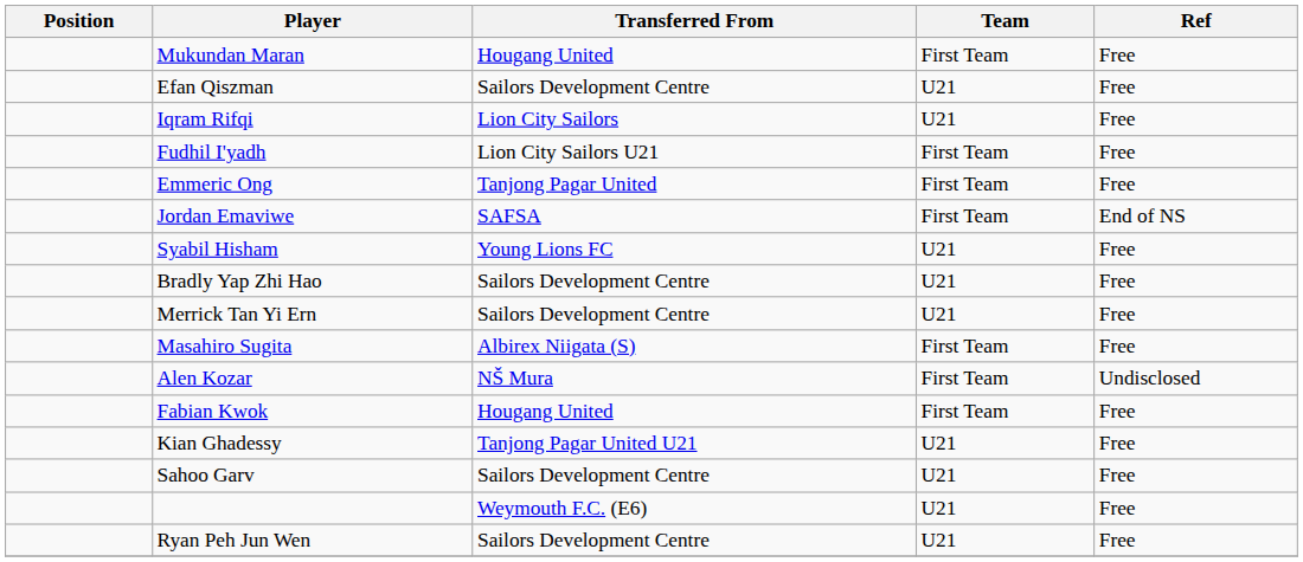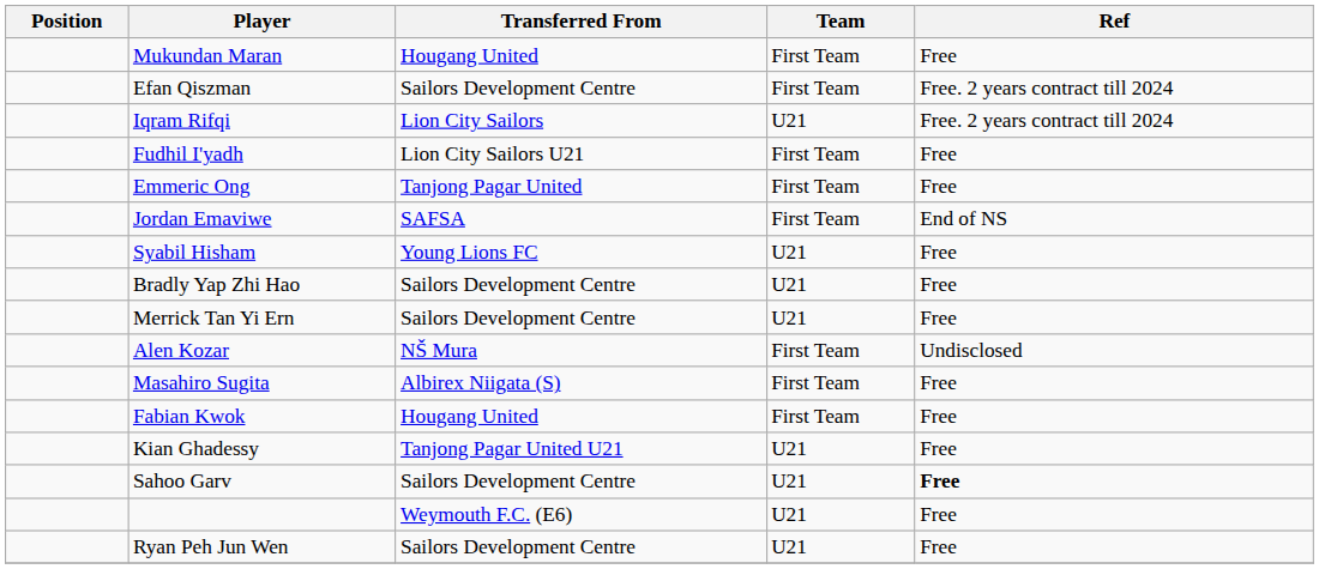 <table class="wikitable sortable" style="width:80%; text-align:center; font-size:100%; text-align:left;">
 <tr>
 <th><strong>Position</strong></th>
 <th><strong>Player</strong></th>
 <th><strong>Transferred From</strong></th>
 <th><strong>Team</strong></th>
 <th><strong>Ref</strong></th>
 </tr>
 <tr>
 <td></td>
 <td> <a href='#'>Mukundan Maran</a></td>
 <td> <a href='#'>Hougang United</a></td>
 <td>First Team</td>
 <td>Free</td>
 </tr>
 <tr>
 <td></td>
 <td> Efan Qiszman</td>
 <td> Sailors Development Centre</td>
-<td>U21</td>
-<td>Free</td>
+<td>First Team</td>
+<td>Free. 2 years contract till 2024 </td>
 </tr>
 <tr>
 <td></td>
 <td> <a href='#'>Iqram Rifqi</a></td>
 <td> <a href='#'>Lion City Sailors</a></td>
 <td>U21</td>
-<td>Free </td>
+<td>Free. 2 years contract till 2024 </td>
 </tr>
 <tr>
 <td></td>
 <td> <a href='#'>Fudhil I'yadh</a></td>
 <td> Lion City Sailors U21</td>
 <td>First Team</td>
 <td>Free</td>
 </tr>
 <tr>
 <td></td>
 <td> <a href='#'>Emmeric Ong</a></td>
 <td> <a href='#'>Tanjong Pagar United</a></td>
 <td>First Team</td>
 <td>Free</td>
 </tr>
 <tr>
 <td></td>
 <td> <a href='#'>Jordan Emaviwe</a></td>
 <td> <a href='#'>SAFSA</a></td>
 <td>First Team</td>
 <td>End of NS</td>
 </tr>
 <tr>
 <td></td>
 <td> <a href='#'>Syabil Hisham</a></td>
 <td> <a href='#'>Young Lions FC</a></td>
 <td>U21</td>
 <td>Free </td>
 </tr>
 <tr>
 <td></td>
 <td> Bradly Yap Zhi Hao</td>
 <td> Sailors Development Centre</td>
 <td>U21</td>
 <td>Free</td>
 </tr>
 <tr>
 <td></td>
 <td> Merrick Tan Yi Ern</td>
 <td> Sailors Development Centre</td>
 <td>U21</td>
 <td>Free</td>
 </tr>
 <tr>
 <td></td>
+<td> <a href='#'>Alen Kozar</a></td>
+<td> <a href='#'>NŠ Mura</a></td>
+<td>First Team</td>
+<td>Undisclosed </td>
+</tr>
+<tr>
+<td></td>
 <td> <a href='#'>Masahiro Sugita</a></td>
 <td> <a href='#'>Albirex Niigata (S)</a></td>
 <td>First Team</td>
 <td>Free  </td>
-</tr>
-<tr>
-<td></td>
-<td> <a href='#'>Alen Kozar</a></td>
-<td> <a href='#'>NŠ Mura</a></td>
-<td>First Team</td>
-<td>Undisclosed </td>
 </tr>
 <tr>
 <td></td>
 <td> <a href='#'>Fabian Kwok</a></td>
 <td> <a href='#'>Hougang United</a></td>
 <td>First Team</td>
 <td>Free  </td>
 </tr>
 <tr>
 <td></td>
 <td> Kian Ghadessy</td>
 <td> <a href='#'>Tanjong Pagar United U21</a></td>
 <td>U21</td>
 <td>Free</td>
 </tr>
 <tr>
 <td></td>
 <td> Sahoo Garv</td>
 <td> Sailors Development Centre</td>
 <td>U21</td>
-<td>Free</td>
+<td><strong>Free</strong></td>
 </tr>
 <tr>
 <td></td>
 <td></td>
 <td> <a href='#'>Weymouth F.C.</a> (E6)</td>
 <td>U21</td>
 <td>Free </td>
 </tr>
 <tr>
 <td></td>
 <td> Ryan Peh Jun Wen</td>
 <td> Sailors Development Centre</td>
 <td>U21</td>
 <td>Free</td>
 </tr>
 <tr>
 </tr>
 </table>
